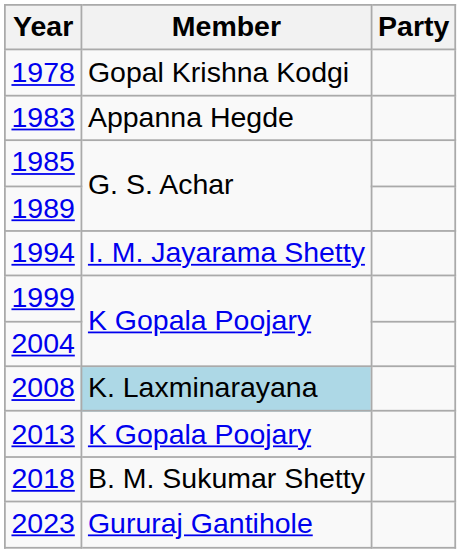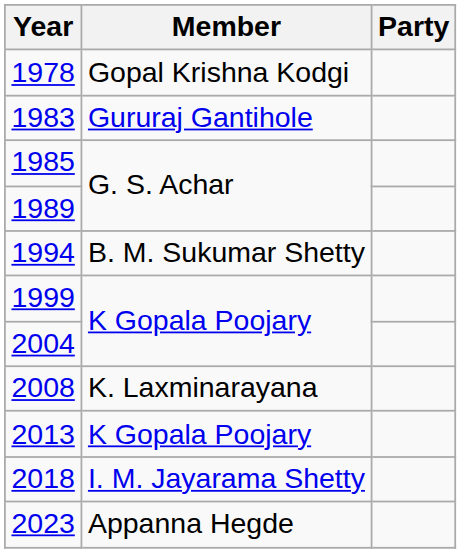 <table class="wikitable">
 <tr>
 <th>Year</th>
 <th>Member</th>
 <th colspan="2">Party</th>
 </tr>
 <tr>
 <td><a href='#'>1978</a></td>
 <td>Gopal Krishna Kodgi</td>
 <td></td>
 </tr>
 <tr>
 <td><a href='#'>1983</a></td>
-<td>Appanna Hegde</td>
+<td><a href='#'>Gururaj Gantihole</a></td>
 <td></td>
 </tr>
 <tr>
 <td><a href='#'>1985</a></td>
 <td rowspan="2">G. S. Achar</td>
 <td></td>
 </tr>
 <tr>
 <td><a href='#'>1989</a></td>
 </tr>
 <tr>
 <td><a href='#'>1994</a></td>
-<td><a href='#'>I. M. Jayarama Shetty</a></td>
+<td>B. M. Sukumar Shetty</td>
 <td></td>
 </tr>
 <tr>
 <td><a href='#'>1999</a></td>
 <td rowspan="2"><a href='#'>K Gopala Poojary</a></td>
 <td></td>
 </tr>
 <tr>
 <td><a href='#'>2004</a></td>
 </tr>
 <tr>
 <td><a href='#'>2008</a></td>
-<td style="background: lightblue;">K. Laxminarayana</td>
+<td>K. Laxminarayana</td>
 <td></td>
 </tr>
 <tr>
 <td><a href='#'>2013</a></td>
 <td><a href='#'>K Gopala Poojary</a></td>
 <td></td>
 </tr>
 <tr>
 <td><a href='#'>2018</a></td>
-<td>B. M. Sukumar Shetty</td>
+<td><a href='#'>I. M. Jayarama Shetty</a></td>
 <td></td>
 </tr>
 <tr>
 <td><a href='#'>2023</a></td>
-<td><a href='#'>Gururaj Gantihole</a></td>
+<td>Appanna Hegde</td>
 </tr>
 </table>
